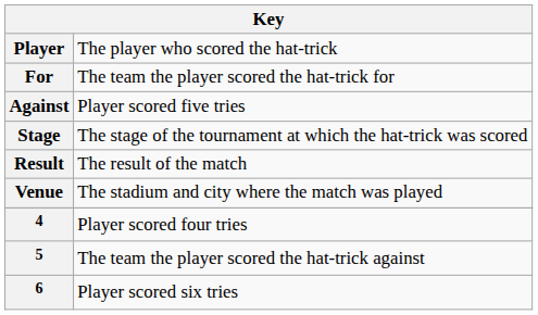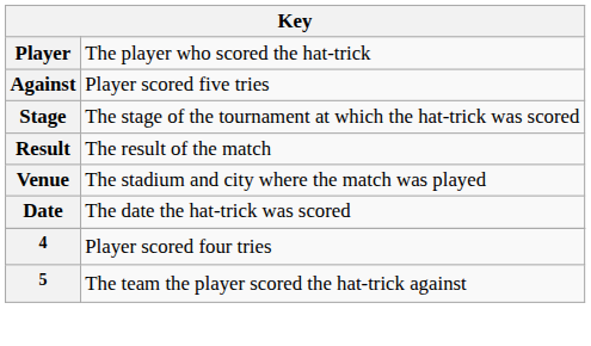 <table class="wikitable plainrowheaders">
 <tr>
 <th colspan="2" scope="col">Key</th>
 </tr>
 <tr>
 <th scope="col">Player</th>
 <td>The player who scored the hat-trick</td>
-</tr>
-<tr>
-<th scope="col">For</th>
-<td>The team the player scored the hat-trick for</td>
 </tr>
 <tr>
 <th scope="col">Against</th>
 <td align="left">Player scored five tries</td>
 </tr>
 <tr>
 <th scope="col">Stage</th>
 <td>The stage of the tournament at which the hat-trick was scored</td>
 </tr>
 <tr>
 <th scope="col">Result</th>
 <td>The result of the match</td>
 </tr>
 <tr>
 <th scope="col">Venue</th>
 <td>The stadium and city where the match was played</td>
 </tr>
 <tr>
+<th scope="col">Date</th>
+<td>The date the hat-trick was scored</td>
+</tr>
+<tr>
 </tr>
 <tr>
 <th scope="row" align="left"><sup>4</sup></th>
 <td align="left">Player scored four tries</td>
 </tr>
 <tr>
 <th scope="row" align="left"><sup>5</sup></th>
 <td>The team the player scored the hat-trick against</td>
 </tr>
-<tr>
-<th scope="row" align="left"><sup>6</sup></th>
-<td>Player scored six tries</td>
-</tr>
 </table>
